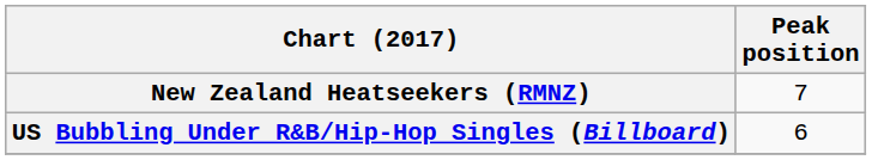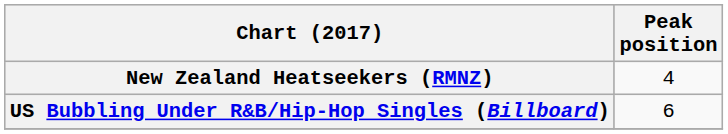 <table class="wikitable sortable plainrowheaders" style="text-align:center">
 <tr>
 <th scope="col">Chart (2017)</th>
 <th scope="col">Peak<br>position</th>
 </tr>
 <tr>
 <th scope="row">New Zealand Heatseekers (<a href='#'>RMNZ</a>)</th>
-<td>7</td>
+<td>4</td>
 </tr>
 <tr>
 <th scope="row">US <a href='#'>Bubbling Under R&B/Hip-Hop Singles</a> (<em><a href='#'>Billboard</a></em>)</th>
 <td>6</td>
 </tr>
 <tr>
 </tr>
 </table>
